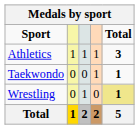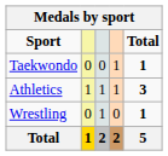 <table class="wikitable" style="font-size:85%;float:right;clear:right;">
 <tr style="background:#efefef;">
 <th colspan=5><strong>Medals by sport</strong></th>
 </tr>
 <tr align=center>
 <td><strong>Sport</strong></td>
 <td bgcolor=#f7f6a8></td>
 <td bgcolor=#dce5e5></td>
 <td bgcolor=#ffdab9></td>
 <td><strong>Total</strong></td>
 </tr>
 <tr align=center>
+<td align=left><a href='#'>Taekwondo</a></td>
+<td style="background:#F7F6A8;">0</td>
+<td style="background:#DCE5E5;">0</td>
+<td style="background:#FFDAB9;">1</td>
+<td><strong>1</strong></td>
+</tr>
+<tr align=center>
 <td align=left><a href='#'>Athletics</a></td>
 <td style="background:#F7F6A8;">1</td>
 <td style="background:#DCE5E5;">1</td>
 <td style="background:#FFDAB9;">1</td>
 <td><strong>3</strong></td>
 </tr>
 <tr align=center>
-<td align=left><a href='#'>Taekwondo</a></td>
-<td style="background:#F7F6A8;">0</td>
-<td style="background:#DCE5E5;">0</td>
-<td style="background:#FFDAB9;">1</td>
-<td><strong>1</strong></td>
-</tr>
-<tr align=center>
 <td align=left><a href='#'>Wrestling</a></td>
 <td style="background:#F7F6A8;">0</td>
 <td style="background:#DCE5E5;">1</td>
 <td style="background:#FFDAB9;">0</td>
-<td style="background: khaki;"><strong>1</strong></td>
+<td><strong>1</strong></td>
 </tr>
 <tr align=center>
 <th><strong>Total</strong></th>
 <th style="background:gold;"><strong>1</strong></th>
 <th style="background:silver;"><strong>2</strong></th>
 <th style="background:#c96;"><strong>2</strong></th>
 <th><strong>5</strong></th>
 </tr>
 </table>
